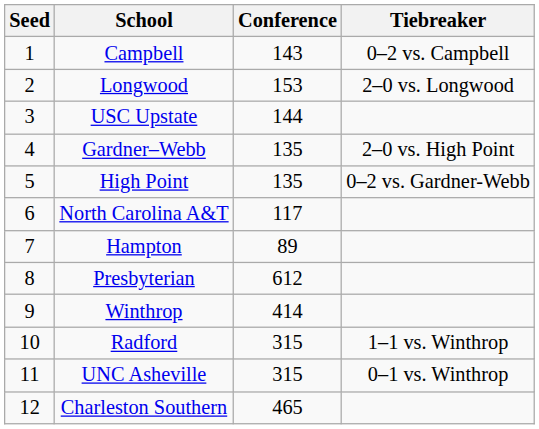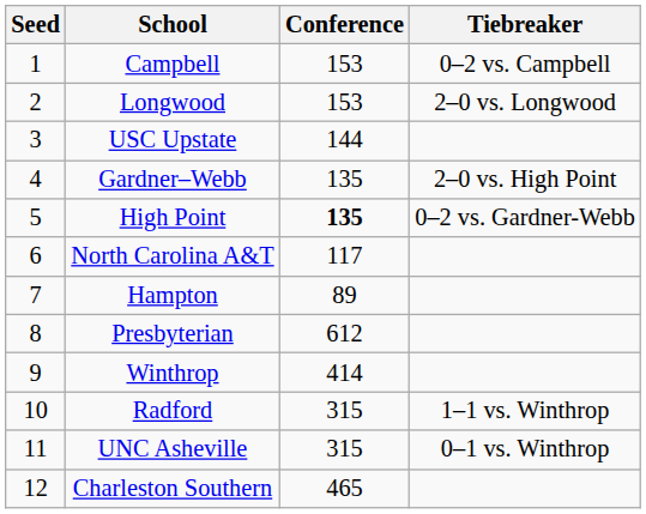 <table class="wikitable" style="text-align:center;">
 <tr>
 <th>Seed</th>
 <th>School</th>
 <th>Conference</th>
 <th>Tiebreaker</th>
 </tr>
 <tr>
 <td align="center">1</td>
 <td><a href='#'>Campbell</a></td>
-<td>143</td>
+<td>153</td>
 <td>0–2 vs. Campbell</td>
 </tr>
 <tr>
 <td align="center">2</td>
 <td><a href='#'>Longwood</a></td>
 <td>153</td>
 <td>2–0 vs. Longwood</td>
 </tr>
 <tr>
 <td align="center">3</td>
 <td><a href='#'>USC Upstate</a></td>
 <td>144</td>
 <td></td>
 </tr>
 <tr>
 <td align="center">4</td>
 <td><a href='#'>Gardner–Webb</a></td>
 <td>135</td>
 <td>2–0 vs. High Point</td>
 </tr>
 <tr>
 <td align="center">5</td>
 <td><a href='#'>High Point</a></td>
-<td>135</td>
+<td><strong>135</strong></td>
 <td>0–2 vs. Gardner-Webb</td>
 </tr>
 <tr>
 <td align="center">6</td>
 <td><a href='#'>North Carolina A&T</a></td>
 <td>117</td>
 <td></td>
 </tr>
 <tr>
 <td align="center">7</td>
 <td><a href='#'>Hampton</a></td>
 <td>89</td>
 <td></td>
 </tr>
 <tr>
 <td align="center">8</td>
 <td><a href='#'>Presbyterian</a></td>
 <td>612</td>
 <td></td>
 </tr>
 <tr>
 <td align="center">9</td>
 <td><a href='#'>Winthrop</a></td>
 <td>414</td>
 <td></td>
 </tr>
 <tr>
 <td align="center">10</td>
 <td><a href='#'>Radford</a></td>
 <td>315</td>
 <td>1–1 vs. Winthrop</td>
 </tr>
 <tr>
 <td align="center">11</td>
 <td><a href='#'>UNC Asheville</a></td>
 <td>315</td>
 <td>0–1 vs. Winthrop</td>
 </tr>
 <tr>
 <td align="center">12</td>
 <td><a href='#'>Charleston Southern</a></td>
 <td>465</td>
 <td></td>
 </tr>
 </table>
